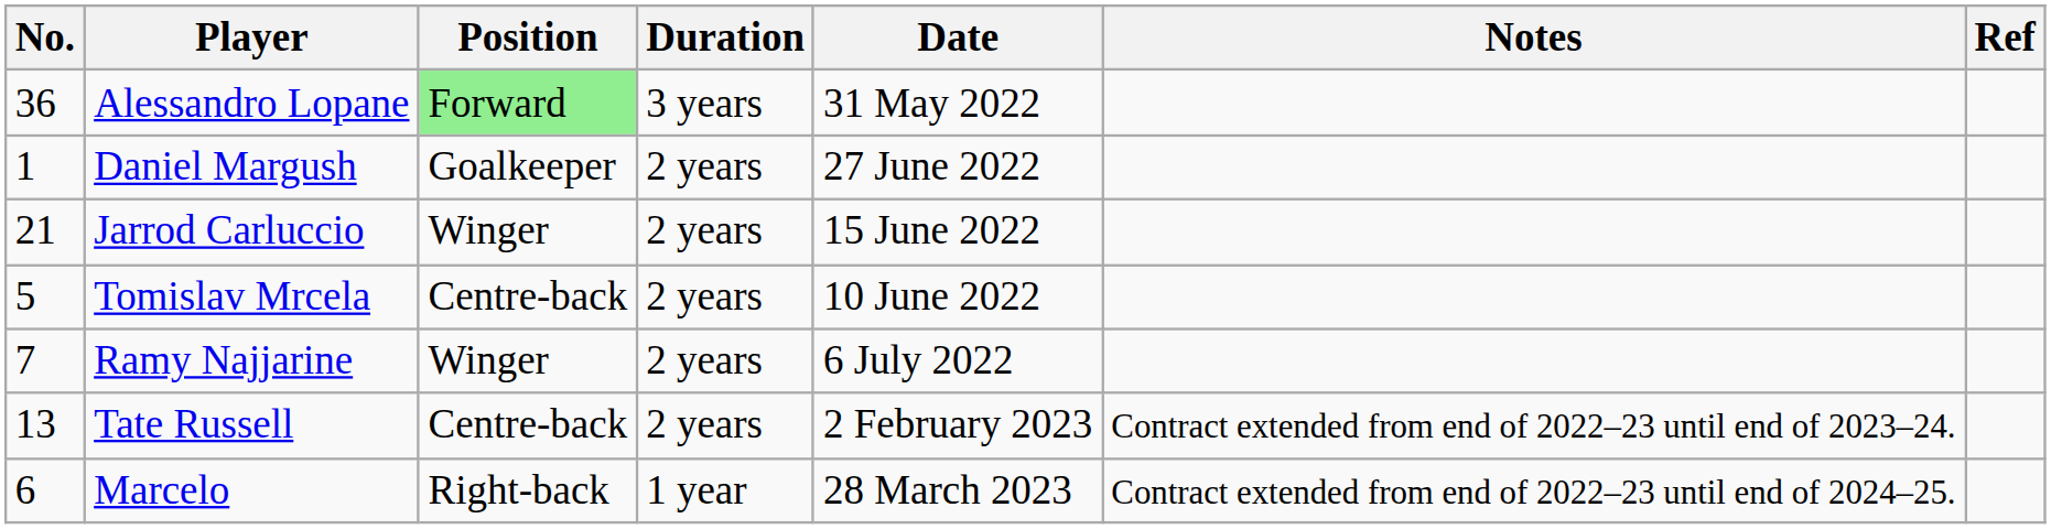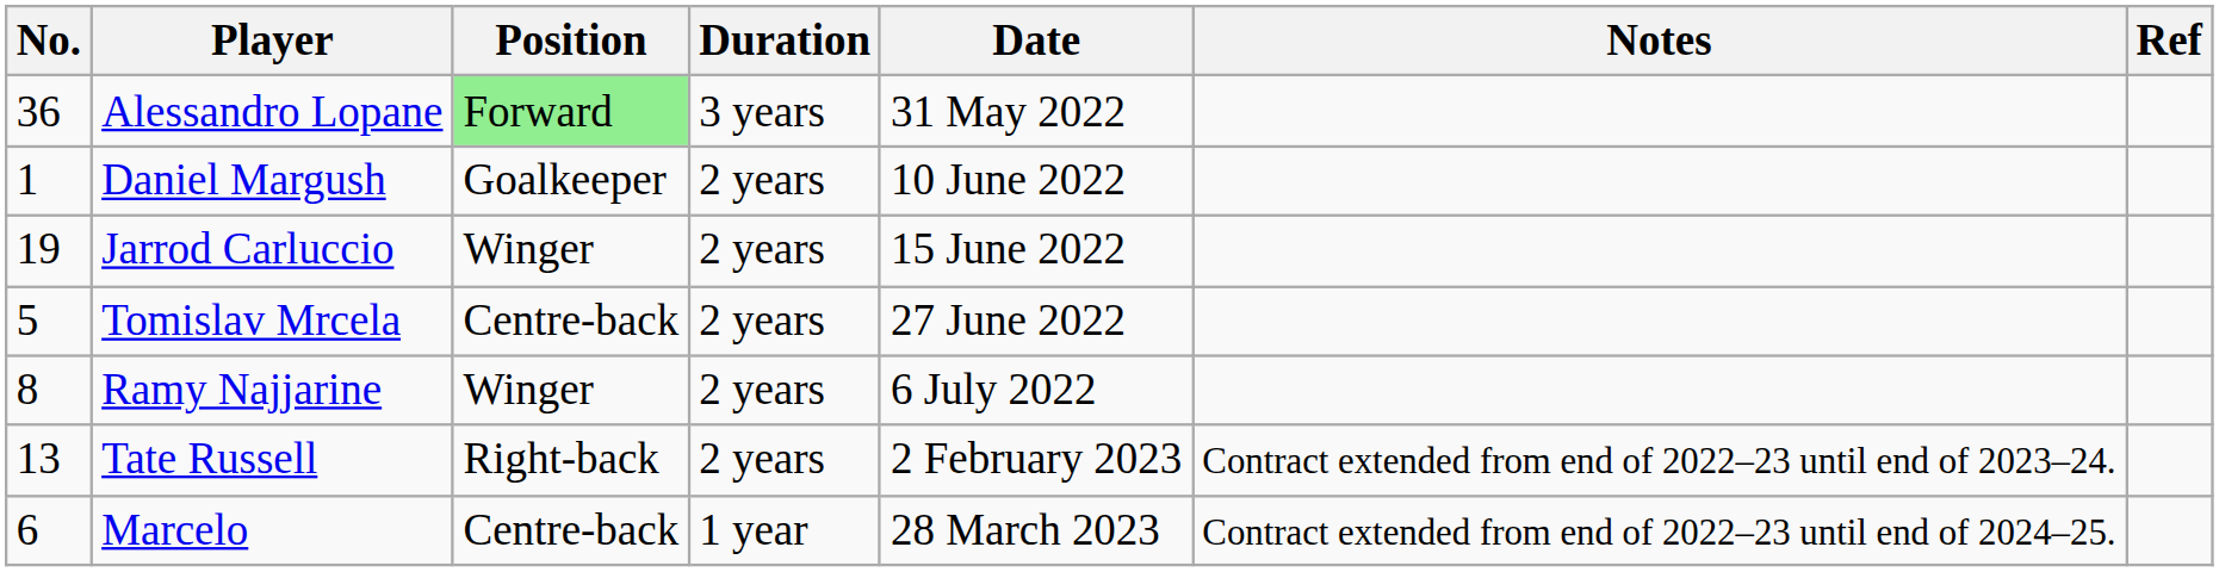 <table class="wikitable">
 <tr>
 <th scope="col">No.</th>
 <th scope="col">Player</th>
 <th scope="col">Position</th>
 <th scope="col">Duration</th>
 <th scope="col">Date</th>
 <th scope="col">Notes</th>
 <th class="unsortable" scope="col">Ref</th>
 </tr>
 <tr>
 <td>36</td>
 <td><a href='#'>Alessandro Lopane</a></td>
 <td style="background: lightgreen;">Forward</td>
 <td>3 years</td>
 <td>31 May 2022</td>
 <td></td>
 <td></td>
 </tr>
 <tr>
 <td>1</td>
 <td><a href='#'>Daniel Margush</a></td>
 <td>Goalkeeper</td>
 <td>2 years</td>
-<td>27 June 2022</td>
+<td>10 June 2022</td>
 <td></td>
 <td></td>
 </tr>
 <tr>
-<td>21</td>
+<td>19</td>
 <td><a href='#'>Jarrod Carluccio</a></td>
 <td>Winger</td>
 <td>2 years</td>
 <td>15 June 2022</td>
 <td></td>
 <td></td>
 </tr>
 <tr>
 <td>5</td>
 <td><a href='#'>Tomislav Mrcela</a></td>
 <td>Centre-back</td>
 <td>2 years</td>
-<td>10 June 2022</td>
+<td>27 June 2022</td>
 <td></td>
 <td></td>
 </tr>
 <tr>
-<td>7</td>
+<td>8</td>
 <td><a href='#'>Ramy Najjarine</a></td>
 <td>Winger</td>
 <td>2 years</td>
 <td>6 July 2022</td>
 <td></td>
 <td></td>
 </tr>
 <tr>
 <td>13</td>
 <td><a href='#'>Tate Russell</a></td>
-<td>Centre-back</td>
+<td>Right-back</td>
 <td>2 years</td>
 <td>2 February 2023</td>
 <td><small>Contract extended from end of 2022–23 until end of 2023–24.</small></td>
 <td></td>
 </tr>
 <tr>
 <td>6</td>
 <td> <a href='#'>Marcelo</a></td>
-<td>Right-back</td>
+<td>Centre-back</td>
 <td>1 year</td>
 <td>28 March 2023</td>
 <td><small>Contract extended from end of 2022–23 until end of 2024–25.</small></td>
 <td></td>
 </tr>
 </table>
